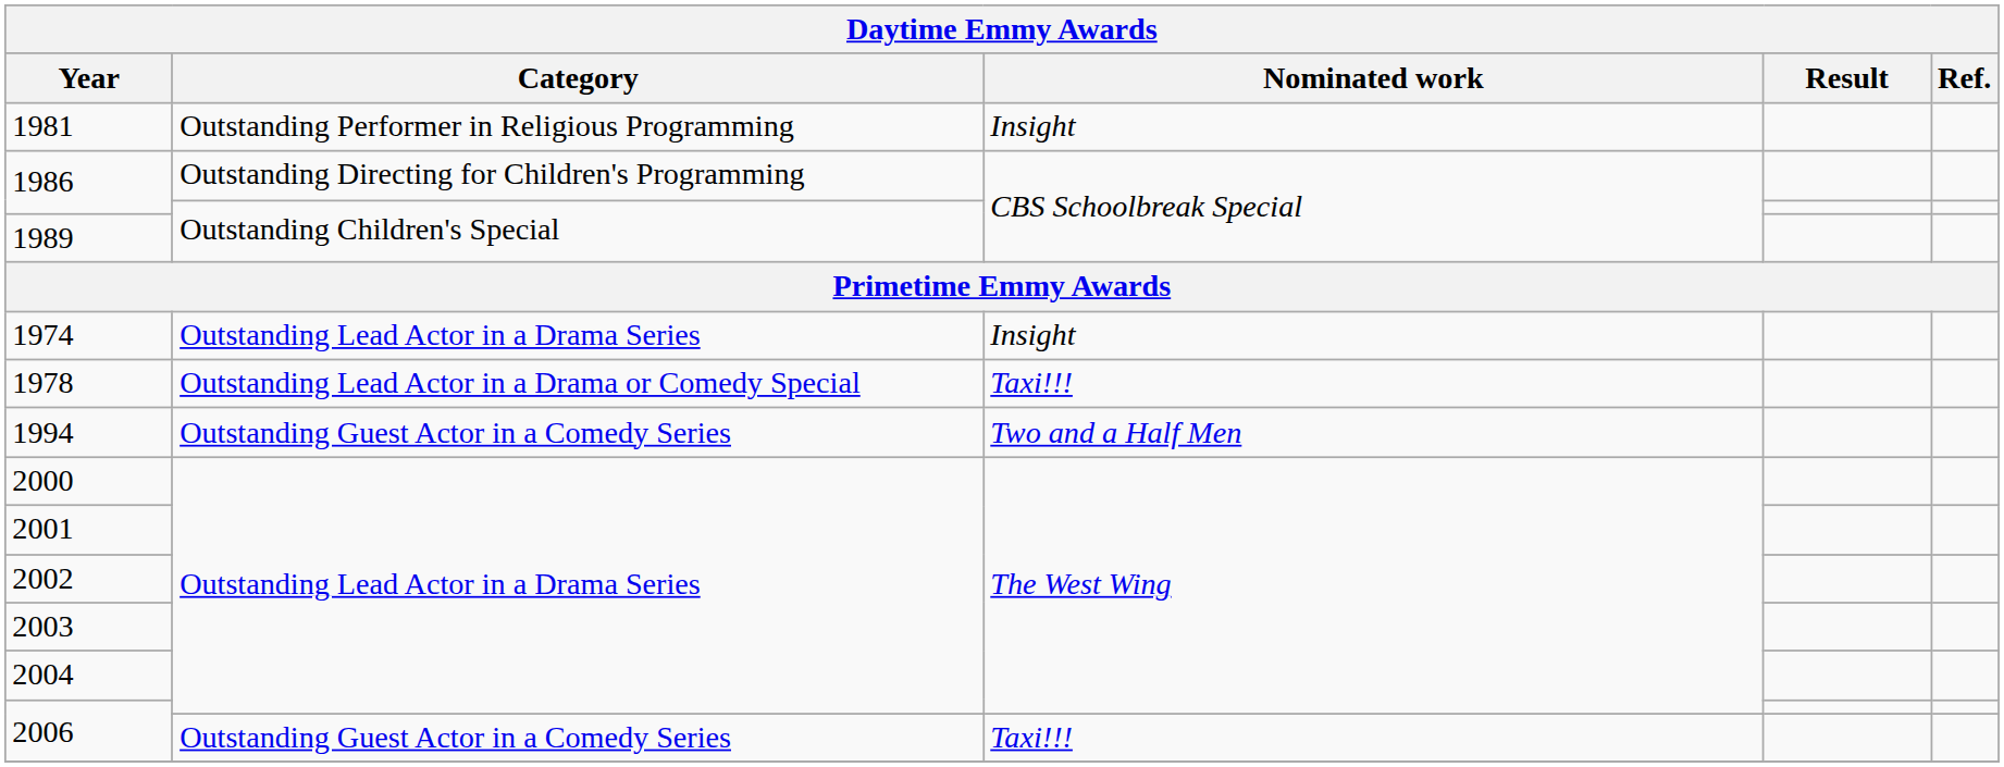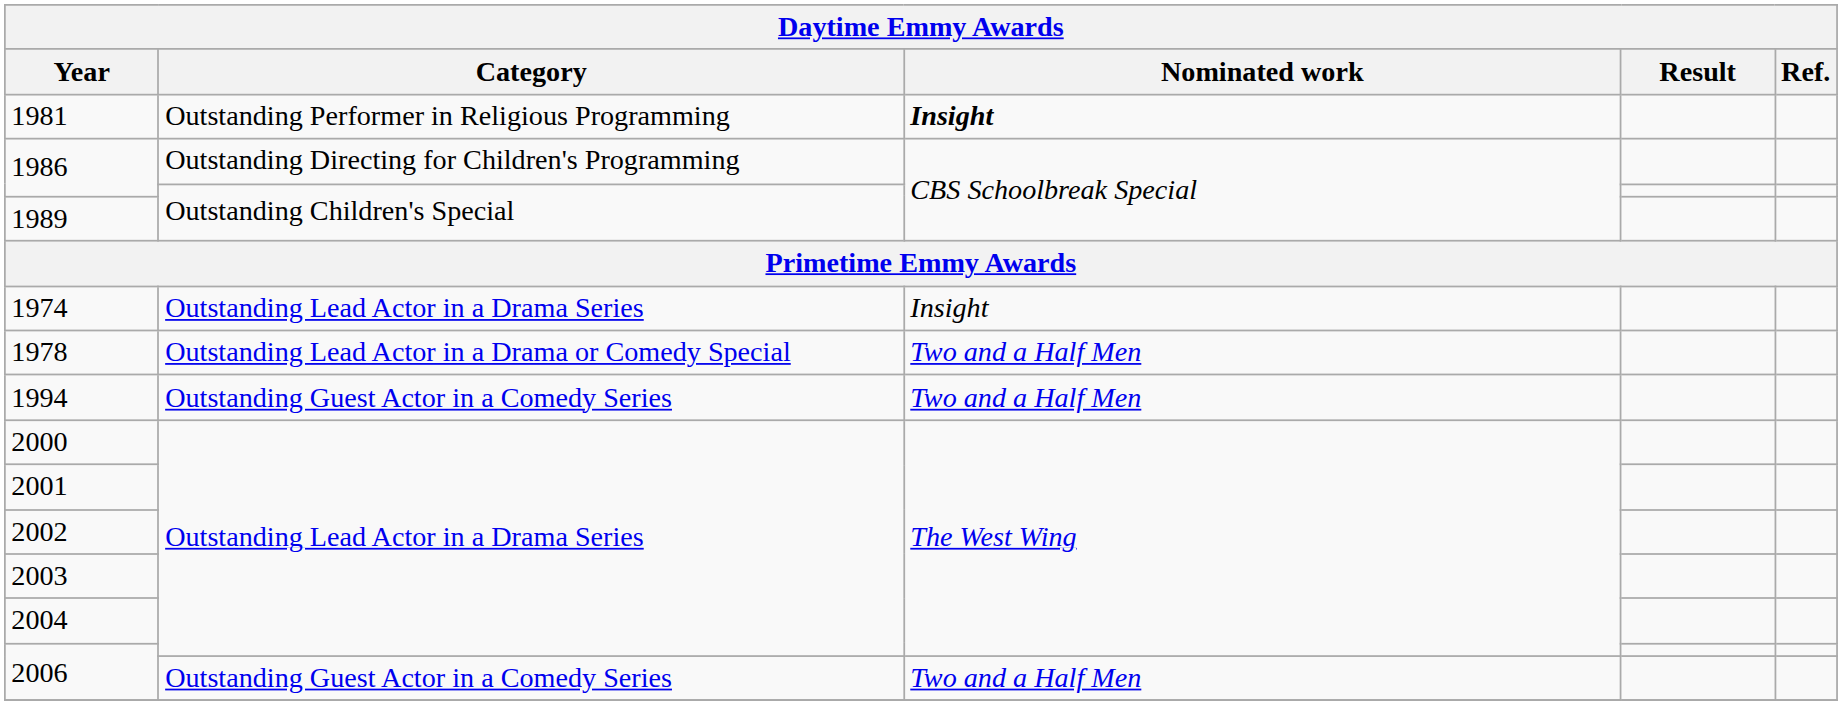 <table class="wikitable plainrowheaders">
 <tr>
 <th colspan=5><a href='#'>Daytime Emmy Awards</a></th>
 </tr>
 <tr>
 <th scope="col" style="width:5em;">Year</th>
 <th scope="col" style="width:26em;">Category</th>
 <th scope="col" style="width:25em;">Nominated work</th>
 <th scope="col" style="width:5em;">Result</th>
 <th>Ref.</th>
 </tr>
 <tr>
 <td>1981</td>
 <td>Outstanding Performer in Religious Programming</td>
-<td><em>Insight</em></td>
+<td><strong><em>Insight</em></strong></td>
 <td></td>
 <td></td>
 </tr>
 <tr>
 <td rowspan=2>1986</td>
 <td>Outstanding Directing for Children's Programming</td>
 <td rowspan=3><em>CBS Schoolbreak Special</em></td>
 <td></td>
 <td></td>
 </tr>
 <tr>
 <td rowspan=2>Outstanding Children's Special</td>
 <td></td>
 <td></td>
 </tr>
 <tr>
 <td>1989</td>
 <td></td>
 <td></td>
 </tr>
 <tr>
 <th colspan=5><a href='#'>Primetime Emmy Awards</a></th>
 </tr>
 <tr>
 <td>1974</td>
 <td><a href='#'>Outstanding Lead Actor in a Drama Series</a></td>
 <td><em>Insight</em></td>
 <td></td>
 <td></td>
 </tr>
 <tr>
 <td>1978</td>
 <td><a href='#'>Outstanding Lead Actor in a Drama or Comedy Special</a></td>
-<td><em><a href='#'>Taxi!!!</a></em></td>
+<td><em><a href='#'>Two and a Half Men</a></em></td>
 <td></td>
 <td></td>
 </tr>
 <tr>
 <td>1994</td>
 <td><a href='#'>Outstanding Guest Actor in a Comedy Series</a></td>
 <td><em><a href='#'>Two and a Half Men</a></em></td>
 <td></td>
 <td></td>
 </tr>
 <tr>
 <td>2000</td>
 <td rowspan=6><a href='#'>Outstanding Lead Actor in a Drama Series</a></td>
 <td rowspan=6><em><a href='#'>The West Wing</a></em></td>
 <td></td>
 <td></td>
 </tr>
 <tr>
 <td>2001</td>
 <td></td>
 <td></td>
 </tr>
 <tr>
 <td>2002</td>
 <td></td>
 <td></td>
 </tr>
 <tr>
 <td>2003</td>
 <td></td>
 <td></td>
 </tr>
 <tr>
 <td>2004</td>
 <td></td>
 <td></td>
 </tr>
 <tr>
 <td rowspan=2>2006</td>
 <td></td>
 <td></td>
 </tr>
 <tr>
 <td><a href='#'>Outstanding Guest Actor in a Comedy Series</a></td>
-<td><em><a href='#'>Taxi!!!</a></em></td>
+<td><em><a href='#'>Two and a Half Men</a></em></td>
 <td></td>
 <td></td>
 </tr>
 <tr>
 </tr>
 </table>
